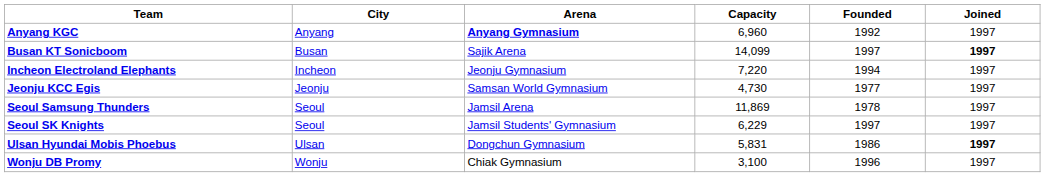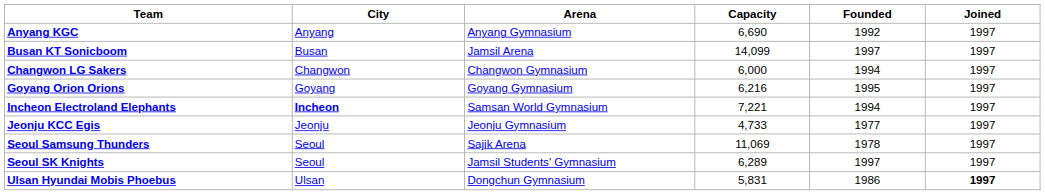 <table class="wikitable" style="width:100%; font-size:88%; background:white;">
 <tr>
 <th style="background:white; width:25%">Team</th>
 <th style="background:white; width:15%">City</th>
 <th style="background:white; width:20%">Arena</th>
 <th style="background:white; width:10%">Capacity</th>
 <th style="background:white; width:10%">Founded</th>
 <th style="background:white; width:10%">Joined</th>
 </tr>
 <tr>
 <td><strong><a href='#'>Anyang KGC</a></strong></td>
 <td><a href='#'>Anyang</a></td>
-<td><strong><a href='#'>Anyang Gymnasium</a></strong></td>
-<td align=center>6,960</td>
+<td><a href='#'>Anyang Gymnasium</a></td>
+<td align=center>6,690</td>
 <td align=center>1992</td>
 <td align=center>1997</td>
 </tr>
 <tr>
 <td><strong><a href='#'>Busan KT Sonicboom</a></strong></td>
 <td><a href='#'>Busan</a></td>
-<td><a href='#'>Sajik Arena</a></td>
+<td><a href='#'>Jamsil Arena</a></td>
 <td align=center>14,099</td>
 <td align=center>1997</td>
-<td align=center><strong>1997</strong></td>
+<td align=center>1997</td>
+</tr>
+<tr>
+<td><strong><a href='#'>Changwon LG Sakers</a></strong></td>
+<td><a href='#'>Changwon</a></td>
+<td><a href='#'>Changwon Gymnasium</a></td>
+<td align=center>6,000</td>
+<td align=center>1994</td>
+<td align=center>1997</td>
+</tr>
+<tr>
+<td><strong><a href='#'>Goyang Orion Orions</a></strong></td>
+<td><a href='#'>Goyang</a></td>
+<td><a href='#'>Goyang Gymnasium</a></td>
+<td align=center>6,216</td>
+<td align=center>1995</td>
+<td align=center>1997</td>
 </tr>
 <tr>
 <td><strong><a href='#'>Incheon Electroland Elephants</a></strong></td>
-<td><a href='#'>Incheon</a></td>
-<td><a href='#'>Jeonju Gymnasium</a></td>
-<td align=center>7,220</td>
+<td><strong><a href='#'>Incheon</a></strong></td>
+<td><a href='#'>Samsan World Gymnasium</a></td>
+<td align=center>7,221</td>
 <td align=center>1994</td>
 <td align=center>1997</td>
 </tr>
 <tr>
 <td><strong><a href='#'>Jeonju KCC Egis</a></strong></td>
 <td><a href='#'>Jeonju</a></td>
-<td><a href='#'>Samsan World Gymnasium</a></td>
-<td align=center>4,730</td>
+<td><a href='#'>Jeonju Gymnasium</a></td>
+<td align=center>4,733</td>
 <td align=center>1977</td>
 <td align=center>1997</td>
 </tr>
 <tr>
 <td><strong><a href='#'>Seoul Samsung Thunders</a></strong></td>
 <td><a href='#'>Seoul</a></td>
-<td><a href='#'>Jamsil Arena</a></td>
-<td align=center>11,869</td>
+<td><a href='#'>Sajik Arena</a></td>
+<td align=center>11,069</td>
 <td align=center>1978</td>
 <td align=center>1997</td>
 </tr>
 <tr>
 <td><strong><a href='#'>Seoul SK Knights</a></strong></td>
 <td><a href='#'>Seoul</a></td>
 <td><a href='#'>Jamsil Students' Gymnasium</a></td>
-<td align=center>6,229</td>
+<td align=center>6,289</td>
 <td align=center>1997</td>
 <td align=center>1997</td>
 </tr>
 <tr>
 <td><strong><a href='#'>Ulsan Hyundai Mobis Phoebus</a></strong></td>
 <td><a href='#'>Ulsan</a></td>
 <td><a href='#'>Dongchun Gymnasium</a></td>
 <td align=center>5,831</td>
 <td align=center>1986</td>
 <td align=center><strong>1997</strong></td>
 </tr>
-<tr>
-<td><strong><a href='#'>Wonju DB Promy</a></strong></td>
-<td><a href='#'>Wonju</a></td>
-<td>Chiak Gymnasium</td>
-<td align=center>3,100</td>
-<td align=center>1996</td>
-<td align=center>1997</td>
-</tr>
 </table>
